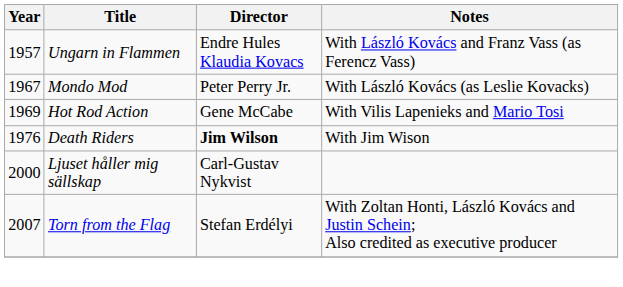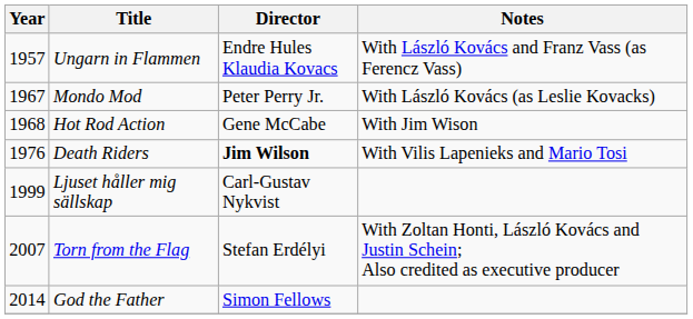 <table class="wikitable">
 <tr>
 <th>Year</th>
 <th>Title</th>
 <th>Director</th>
 <th>Notes</th>
 </tr>
 <tr>
 <td>1957</td>
 <td><em>Ungarn in Flammen</em></td>
 <td>Endre Hules<br><a href='#'>Klaudia Kovacs</a></td>
 <td>With <a href='#'>László Kovács</a> and Franz Vass (as Ferencz Vass)</td>
 </tr>
 <tr>
 <td>1967</td>
 <td><em>Mondo Mod</em></td>
 <td>Peter Perry Jr.</td>
 <td>With László Kovács (as Leslie Kovacks)</td>
 </tr>
 <tr>
-<td>1969</td>
+<td>1968</td>
 <td><em>Hot Rod Action</em></td>
 <td>Gene McCabe</td>
-<td>With Vilis Lapenieks and <a href='#'>Mario Tosi</a></td>
+<td>With Jim Wison</td>
 </tr>
 <tr>
 <td>1976</td>
 <td><em>Death Riders</em></td>
 <td><strong>Jim Wilson</strong></td>
-<td>With Jim Wison</td>
+<td>With Vilis Lapenieks and <a href='#'>Mario Tosi</a></td>
 </tr>
 <tr>
-<td>2000</td>
+<td>1999</td>
 <td><em>Ljuset håller mig sällskap</em></td>
 <td>Carl-Gustav Nykvist</td>
 <td></td>
 </tr>
 <tr>
 <td>2007</td>
 <td><em><a href='#'>Torn from the Flag</a></em></td>
 <td>Stefan Erdélyi</td>
 <td>With Zoltan Honti, László Kovács and <a href='#'>Justin Schein</a>;<br>Also credited as executive producer</td>
 </tr>
 <tr>
+<td>2014</td>
+<td><em>God the Father</em></td>
+<td><a href='#'>Simon Fellows</a></td>
+<td></td>
+</tr>
+<tr>
 </tr>
 </table>
